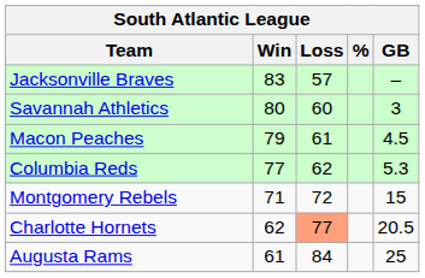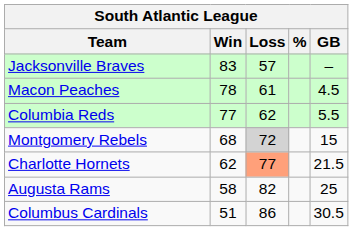 <table class="wikitable">
 <tr>
 <th colspan="5">South Atlantic League</th>
 </tr>
 <tr>
 <th width="60%">Team</th>
 <th>Win</th>
 <th>Loss</th>
 <th>%</th>
 <th>GB</th>
 </tr>
 <tr align=center bgcolor=ccffcc>
 <td align=left><a href='#'>Jacksonville Braves</a></td>
 <td>83</td>
 <td>57</td>
 <td></td>
 <td>–</td>
 </tr>
 <tr align=center bgcolor=ccffcc>
-<td align=left><a href='#'>Savannah Athletics</a></td>
-<td>80</td>
-<td>60</td>
-<td></td>
-<td>3</td>
-</tr>
-<tr align=center bgcolor=ccffcc>
 <td align=left><a href='#'>Macon Peaches</a></td>
-<td>79</td>
+<td>78</td>
 <td>61</td>
 <td></td>
 <td>4.5</td>
 </tr>
 <tr align=center bgcolor=ccffcc>
 <td align=left><a href='#'>Columbia Reds</a></td>
 <td>77</td>
 <td>62</td>
 <td></td>
-<td>5.3</td>
+<td>5.5</td>
 </tr>
 <tr align=center>
 <td align=left><a href='#'>Montgomery Rebels</a></td>
-<td>71</td>
-<td>72</td>
+<td>68</td>
+<td style="background: lightgrey;">72</td>
 <td></td>
 <td>15</td>
 </tr>
 <tr align=center>
 <td align=left><a href='#'>Charlotte Hornets</a></td>
 <td>62</td>
 <td style="background: lightsalmon;">77</td>
 <td></td>
-<td>20.5</td>
+<td>21.5</td>
 </tr>
 <tr align=center>
 <td align=left><a href='#'>Augusta Rams</a></td>
-<td>61</td>
-<td>84</td>
+<td>58</td>
+<td>82</td>
 <td></td>
 <td>25</td>
 </tr>
+<tr align=center>
+<td align=left><a href='#'>Columbus Cardinals</a></td>
+<td>51</td>
+<td>86</td>
+<td></td>
+<td>30.5</td>
+</tr>
 </table>
